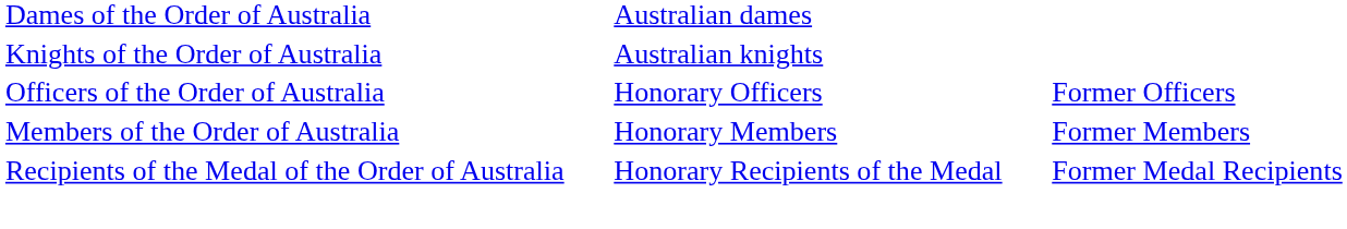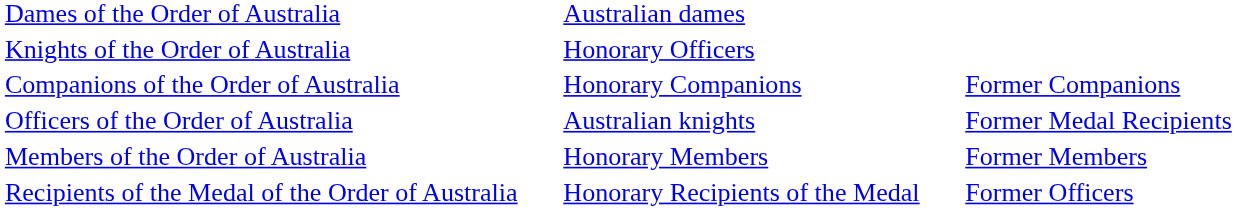 <table>
 <tr>
 <td><a href='#'>Dames of the Order of Australia</a></td>
 <td></td>
 <td><a href='#'>Australian dames</a></td>
 <td></td>
 </tr>
 <tr>
 <td><a href='#'>Knights of the Order of Australia</a></td>
 <td></td>
-<td><a href='#'>Australian knights</a></td>
+<td><a href='#'>Honorary Officers</a></td>
+<td></td>
+</tr>
+<tr>
+<td><a href='#'>Companions of the Order of Australia</a></td>
+<td></td>
+<td><a href='#'>Honorary Companions</a></td>
+<td></td>
+<td><a href='#'>Former Companions</a></td>
 <td></td>
 </tr>
 <tr>
 <td><a href='#'>Officers of the Order of Australia</a></td>
 <td></td>
-<td><a href='#'>Honorary Officers</a></td>
+<td><a href='#'>Australian knights</a></td>
 <td></td>
-<td><a href='#'>Former Officers</a></td>
+<td><a href='#'>Former Medal Recipients</a></td>
 <td></td>
 </tr>
 <tr>
 <td><a href='#'>Members of the Order of Australia</a></td>
 <td></td>
 <td><a href='#'>Honorary Members</a></td>
 <td></td>
 <td><a href='#'>Former Members</a></td>
 <td></td>
 </tr>
 <tr>
 <td><a href='#'>Recipients of the Medal of the Order of Australia</a></td>
 <td>     </td>
 <td><a href='#'>Honorary Recipients of the Medal</a></td>
 <td>     </td>
-<td><a href='#'>Former Medal Recipients</a></td>
+<td><a href='#'>Former Officers</a></td>
 </tr>
 </table>
